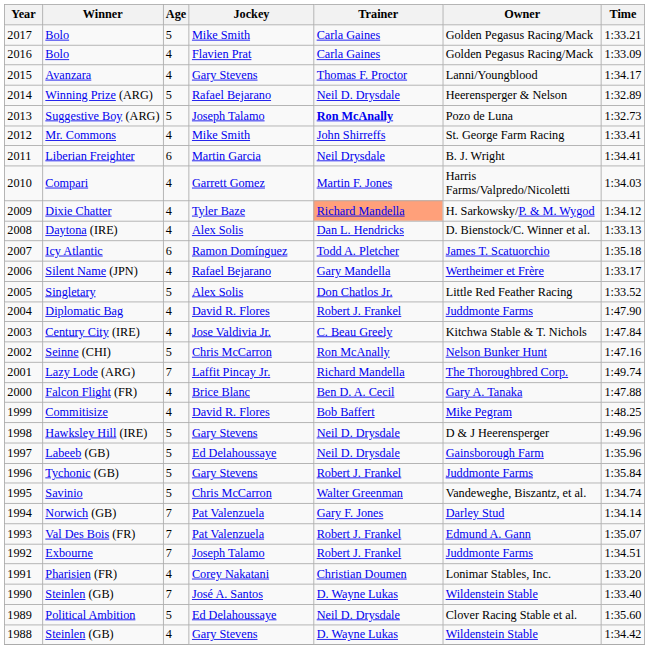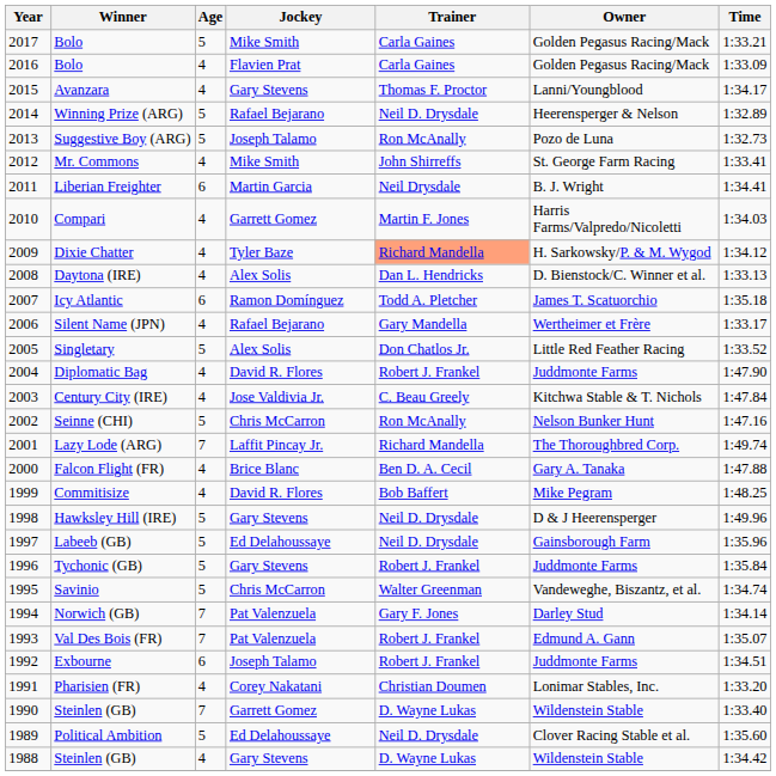 <table class="wikitable sortable" style="font-size:90%">
 <tr>
 <th style="width:38px">Year<br></th>
 <th style="width:135px">Winner<br></th>
 <th>Age<br></th>
 <th style="width:140px">Jockey<br></th>
 <th style="width:145px">Trainer<br></th>
 <th style="width:180px">Owner<br></th>
 <th>Time</th>
 </tr>
 <tr>
 <td>2017</td>
 <td><a href='#'>Bolo</a></td>
 <td>5</td>
 <td><a href='#'>Mike Smith</a></td>
 <td><a href='#'>Carla Gaines</a></td>
 <td>Golden Pegasus Racing/Mack</td>
 <td>1:33.21</td>
 </tr>
 <tr>
 <td>2016</td>
 <td><a href='#'>Bolo</a></td>
 <td>4</td>
 <td><a href='#'>Flavien Prat</a></td>
 <td><a href='#'>Carla Gaines</a></td>
 <td>Golden Pegasus Racing/Mack</td>
 <td>1:33.09</td>
 </tr>
 <tr>
 <td>2015</td>
 <td><a href='#'>Avanzara</a></td>
 <td>4</td>
 <td><a href='#'>Gary Stevens</a></td>
 <td><a href='#'>Thomas F. Proctor</a></td>
 <td>Lanni/Youngblood</td>
 <td>1:34.17</td>
 </tr>
 <tr>
 <td>2014</td>
 <td><a href='#'>Winning Prize</a> (ARG)</td>
 <td>5</td>
 <td><a href='#'>Rafael Bejarano</a></td>
 <td><a href='#'>Neil D. Drysdale</a></td>
 <td>Heerensperger & Nelson</td>
 <td>1:32.89</td>
 </tr>
 <tr>
 <td>2013</td>
 <td><a href='#'>Suggestive Boy</a> (ARG)</td>
 <td>5</td>
 <td><a href='#'>Joseph Talamo</a></td>
-<td><strong><a href='#'>Ron McAnally</a></strong></td>
+<td><a href='#'>Ron McAnally</a></td>
 <td>Pozo de Luna</td>
 <td>1:32.73</td>
 </tr>
 <tr>
 <td>2012</td>
 <td><a href='#'>Mr. Commons</a></td>
 <td>4</td>
 <td><a href='#'>Mike Smith</a></td>
 <td><a href='#'>John Shirreffs</a></td>
 <td>St. George Farm Racing</td>
 <td>1:33.41</td>
 </tr>
 <tr>
 <td>2011</td>
 <td><a href='#'>Liberian Freighter</a></td>
 <td>6</td>
 <td><a href='#'>Martin Garcia</a></td>
 <td><a href='#'>Neil Drysdale</a></td>
 <td>B. J. Wright</td>
 <td>1:34.41</td>
 </tr>
 <tr>
 <td>2010</td>
 <td><a href='#'>Compari</a></td>
 <td>4</td>
 <td><a href='#'>Garrett Gomez</a></td>
 <td><a href='#'>Martin F. Jones</a></td>
 <td>Harris Farms/Valpredo/Nicoletti</td>
 <td>1:34.03</td>
 </tr>
 <tr>
 <td>2009</td>
 <td><a href='#'>Dixie Chatter</a></td>
 <td>4</td>
 <td><a href='#'>Tyler Baze</a></td>
 <td style="background: lightsalmon;"><a href='#'>Richard Mandella</a></td>
 <td>H. Sarkowsky/<a href='#'>P. & M. Wygod</a></td>
 <td>1:34.12</td>
 </tr>
 <tr>
 <td>2008</td>
 <td><a href='#'>Daytona</a> (IRE)</td>
 <td>4</td>
 <td><a href='#'>Alex Solis</a></td>
 <td><a href='#'>Dan L. Hendricks</a></td>
 <td>D. Bienstock/C. Winner et al.</td>
 <td>1:33.13</td>
 </tr>
 <tr>
 <td>2007</td>
 <td><a href='#'>Icy Atlantic</a></td>
 <td>6</td>
 <td><a href='#'>Ramon Domínguez</a></td>
 <td><a href='#'>Todd A. Pletcher</a></td>
 <td><a href='#'>James T. Scatuorchio</a></td>
 <td>1:35.18</td>
 </tr>
 <tr>
 <td>2006</td>
 <td><a href='#'>Silent Name</a> (JPN)</td>
 <td>4</td>
 <td><a href='#'>Rafael Bejarano</a></td>
 <td><a href='#'>Gary Mandella</a></td>
 <td><a href='#'>Wertheimer et Frère</a></td>
 <td>1:33.17</td>
 </tr>
 <tr>
 <td>2005</td>
 <td><a href='#'>Singletary</a></td>
 <td>5</td>
 <td><a href='#'>Alex Solis</a></td>
 <td><a href='#'>Don Chatlos Jr.</a></td>
 <td>Little Red Feather Racing</td>
 <td>1:33.52</td>
 </tr>
 <tr>
 <td>2004</td>
 <td><a href='#'>Diplomatic Bag</a></td>
 <td>4</td>
 <td><a href='#'>David R. Flores</a></td>
 <td><a href='#'>Robert J. Frankel</a></td>
 <td><a href='#'>Juddmonte Farms</a></td>
 <td>1:47.90</td>
 </tr>
 <tr>
 <td>2003</td>
 <td><a href='#'>Century City</a> (IRE)</td>
 <td>4</td>
 <td><a href='#'>Jose Valdivia Jr.</a></td>
 <td><a href='#'>C. Beau Greely</a></td>
 <td>Kitchwa Stable & T. Nichols</td>
 <td>1:47.84</td>
 </tr>
 <tr>
 <td>2002</td>
 <td><a href='#'>Seinne</a> (CHI)</td>
 <td>5</td>
 <td><a href='#'>Chris McCarron</a></td>
 <td><a href='#'>Ron McAnally</a></td>
 <td><a href='#'>Nelson Bunker Hunt</a></td>
 <td>1:47.16</td>
 </tr>
 <tr>
 <td>2001</td>
 <td><a href='#'>Lazy Lode</a> (ARG)</td>
 <td>7</td>
 <td><a href='#'>Laffit Pincay Jr.</a></td>
 <td><a href='#'>Richard Mandella</a></td>
 <td><a href='#'>The Thoroughbred Corp.</a></td>
 <td>1:49.74</td>
 </tr>
 <tr>
 <td>2000</td>
 <td><a href='#'>Falcon Flight</a> (FR)</td>
 <td>4</td>
 <td><a href='#'>Brice Blanc</a></td>
 <td><a href='#'>Ben D. A. Cecil</a></td>
 <td><a href='#'>Gary A. Tanaka</a></td>
 <td>1:47.88</td>
 </tr>
 <tr>
 <td>1999</td>
 <td><a href='#'>Commitisize</a></td>
 <td>4</td>
 <td><a href='#'>David R. Flores</a></td>
 <td><a href='#'>Bob Baffert</a></td>
 <td><a href='#'>Mike Pegram</a></td>
 <td>1:48.25</td>
 </tr>
 <tr>
 <td>1998</td>
 <td><a href='#'>Hawksley Hill</a> (IRE)</td>
 <td>5</td>
 <td><a href='#'>Gary Stevens</a></td>
 <td><a href='#'>Neil D. Drysdale</a></td>
 <td>D & J Heerensperger</td>
 <td>1:49.96</td>
 </tr>
 <tr>
 <td>1997</td>
 <td><a href='#'>Labeeb</a> (GB)</td>
 <td>5</td>
 <td><a href='#'>Ed Delahoussaye</a></td>
 <td><a href='#'>Neil D. Drysdale</a></td>
 <td><a href='#'>Gainsborough Farm</a></td>
 <td>1:35.96</td>
 </tr>
 <tr>
 <td>1996</td>
 <td><a href='#'>Tychonic</a> (GB)</td>
 <td>5</td>
 <td><a href='#'>Gary Stevens</a></td>
 <td><a href='#'>Robert J. Frankel</a></td>
 <td><a href='#'>Juddmonte Farms</a></td>
 <td>1:35.84</td>
 </tr>
 <tr>
 <td>1995</td>
 <td><a href='#'>Savinio</a></td>
 <td>5</td>
 <td><a href='#'>Chris McCarron</a></td>
 <td><a href='#'>Walter Greenman</a></td>
 <td>Vandeweghe, Biszantz, et al.</td>
 <td>1:34.74</td>
 </tr>
 <tr>
 <td>1994</td>
 <td><a href='#'>Norwich</a> (GB)</td>
 <td>7</td>
 <td><a href='#'>Pat Valenzuela</a></td>
 <td><a href='#'>Gary F. Jones</a></td>
 <td><a href='#'>Darley Stud</a></td>
 <td>1:34.14</td>
 </tr>
 <tr>
 <td>1993</td>
 <td><a href='#'>Val Des Bois</a> (FR)</td>
 <td>7</td>
 <td><a href='#'>Pat Valenzuela</a></td>
 <td><a href='#'>Robert J. Frankel</a></td>
 <td><a href='#'>Edmund A. Gann</a></td>
 <td>1:35.07</td>
 </tr>
 <tr>
 <td>1992</td>
 <td><a href='#'>Exbourne</a></td>
-<td>7</td>
+<td>6</td>
 <td><a href='#'>Joseph Talamo</a></td>
 <td><a href='#'>Robert J. Frankel</a></td>
 <td><a href='#'>Juddmonte Farms</a></td>
 <td>1:34.51</td>
 </tr>
 <tr>
 <td>1991</td>
 <td><a href='#'>Pharisien</a> (FR)</td>
 <td>4</td>
 <td><a href='#'>Corey Nakatani</a></td>
 <td><a href='#'>Christian Doumen</a></td>
 <td>Lonimar Stables, Inc.</td>
 <td>1:33.20</td>
 </tr>
 <tr>
 <td>1990</td>
 <td><a href='#'>Steinlen</a> (GB)</td>
 <td>7</td>
-<td><a href='#'>José A. Santos</a></td>
+<td><a href='#'>Garrett Gomez</a></td>
 <td><a href='#'>D. Wayne Lukas</a></td>
 <td><a href='#'>Wildenstein Stable</a></td>
 <td>1:33.40</td>
 </tr>
 <tr>
 <td>1989</td>
 <td><a href='#'>Political Ambition</a></td>
 <td>5</td>
 <td><a href='#'>Ed Delahoussaye</a></td>
 <td><a href='#'>Neil D. Drysdale</a></td>
 <td>Clover Racing Stable et al.</td>
 <td>1:35.60</td>
 </tr>
 <tr>
 <td>1988</td>
 <td><a href='#'>Steinlen</a> (GB)</td>
 <td>4</td>
 <td><a href='#'>Gary Stevens</a></td>
 <td><a href='#'>D. Wayne Lukas</a></td>
 <td><a href='#'>Wildenstein Stable</a></td>
 <td>1:34.42</td>
 </tr>
 <tr>
 </tr>
 </table>
